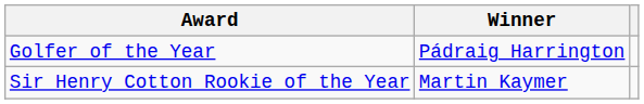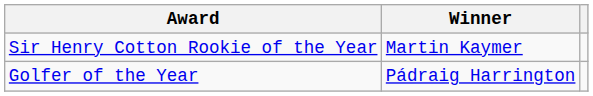 <table class="wikitable">
 <tr>
 <th>Award</th>
 <th>Winner</th>
 <th></th>
 </tr>
 <tr>
+<td><a href='#'>Sir Henry Cotton Rookie of the Year</a></td>
+<td> <a href='#'>Martin Kaymer</a></td>
+<td></td>
+</tr>
+<tr>
 <td><a href='#'>Golfer of the Year</a></td>
 <td> <a href='#'>Pádraig Harrington</a></td>
 <td></td>
 </tr>
-<tr>
-<td><a href='#'>Sir Henry Cotton Rookie of the Year</a></td>
-<td> <a href='#'>Martin Kaymer</a></td>
-<td></td>
-</tr>
 </table>
